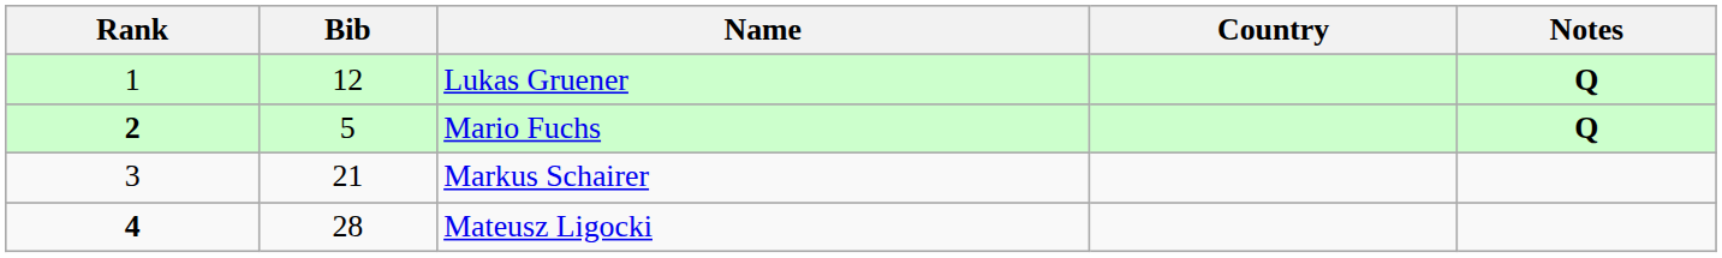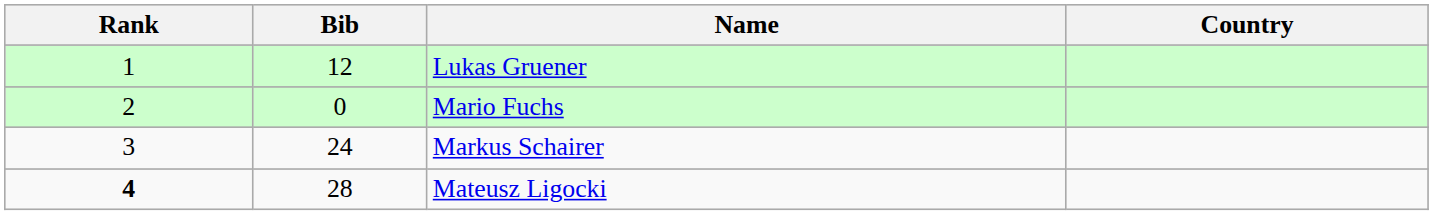 <table class="wikitable" style="text-align:center;" width=70%>
 <tr>
 <th>Rank</th>
 <th>Bib</th>
 <th>Name</th>
 <th>Country</th>
-<th>Notes</th>
 </tr>
 <tr bgcolor="#ccffcc">
 <td>1</td>
 <td>12</td>
 <td align=left><a href='#'>Lukas Gruener</a></td>
 <td align=left></td>
-<td><strong>Q</strong></td>
 </tr>
 <tr bgcolor="#ccffcc">
-<td><strong>2</strong></td>
-<td>5</td>
+<td>2</td>
+<td>0</td>
 <td align=left><a href='#'>Mario Fuchs</a></td>
 <td align=left></td>
-<td><strong>Q</strong></td>
 </tr>
 <tr>
 <td>3</td>
-<td>21</td>
+<td>24</td>
 <td align=left><a href='#'>Markus Schairer</a></td>
 <td align=left></td>
-<td></td>
 </tr>
 <tr>
 <td><strong>4</strong></td>
 <td>28</td>
 <td align=left><a href='#'>Mateusz Ligocki</a></td>
 <td align=left></td>
-<td></td>
 </tr>
 </table>
